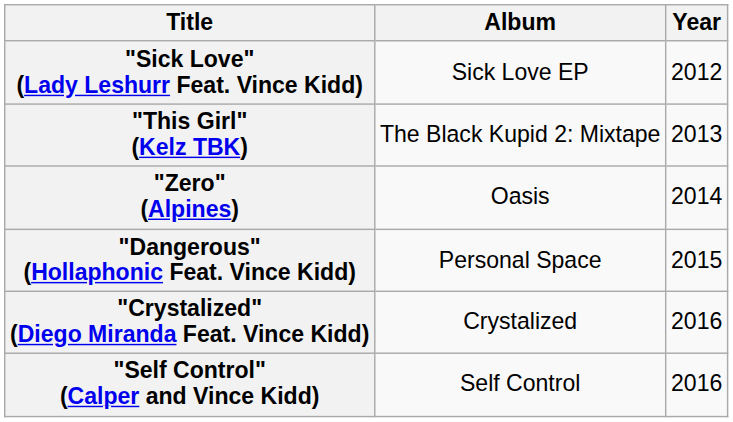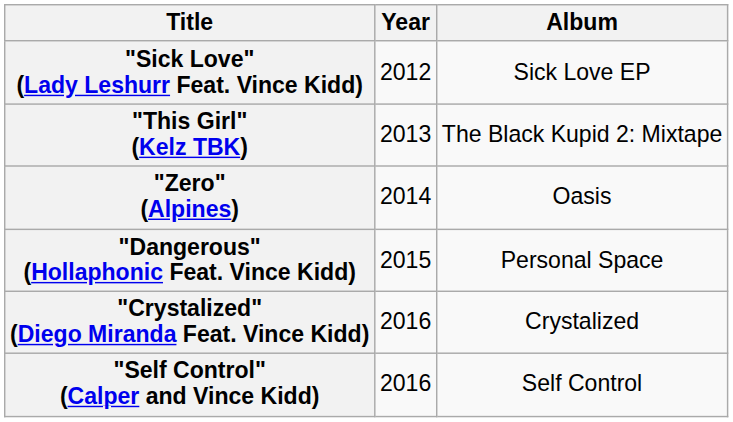 <table class="wikitable plainrowheaders" style="text-align:center;">
 <tr>
 <th scope="col">Title</th>
+<th scope="col">Year</th>
 <th scope="col">Album</th>
-<th scope="col">Year</th>
 </tr>
 <tr>
 <th scope="row">"Sick Love"<br><span>(<a href='#'>Lady Leshurr</a> Feat. Vince Kidd)</span></th>
+<td>2012</td>
 <td>Sick Love EP</td>
-<td>2012</td>
 </tr>
 <tr>
 <th scope="row">"This Girl"<br><span>(<a href='#'>Kelz TBK</a>)</span></th>
+<td>2013</td>
 <td>The Black Kupid 2: Mixtape</td>
-<td>2013</td>
 </tr>
 <tr>
 <th scope="row">"Zero"<br><span>(<a href='#'>Alpines</a>)</span></th>
+<td>2014</td>
 <td>Oasis</td>
-<td>2014</td>
 </tr>
 <tr>
 <th scope="row">"Dangerous"<br><span>(<a href='#'>Hollaphonic</a> Feat. Vince Kidd)</span></th>
+<td>2015</td>
 <td>Personal Space</td>
-<td>2015</td>
 </tr>
 <tr>
 <th scope="row">"Crystalized"<br><span>(<a href='#'>Diego Miranda</a> Feat. Vince Kidd)</span></th>
+<td>2016</td>
 <td>Crystalized</td>
-<td>2016</td>
 </tr>
 <tr>
 <th scope="row">"Self Control"<br><span>(<a href='#'>Calper</a> and Vince Kidd)</span></th>
+<td>2016</td>
 <td>Self Control</td>
-<td>2016</td>
 </tr>
 </table>
